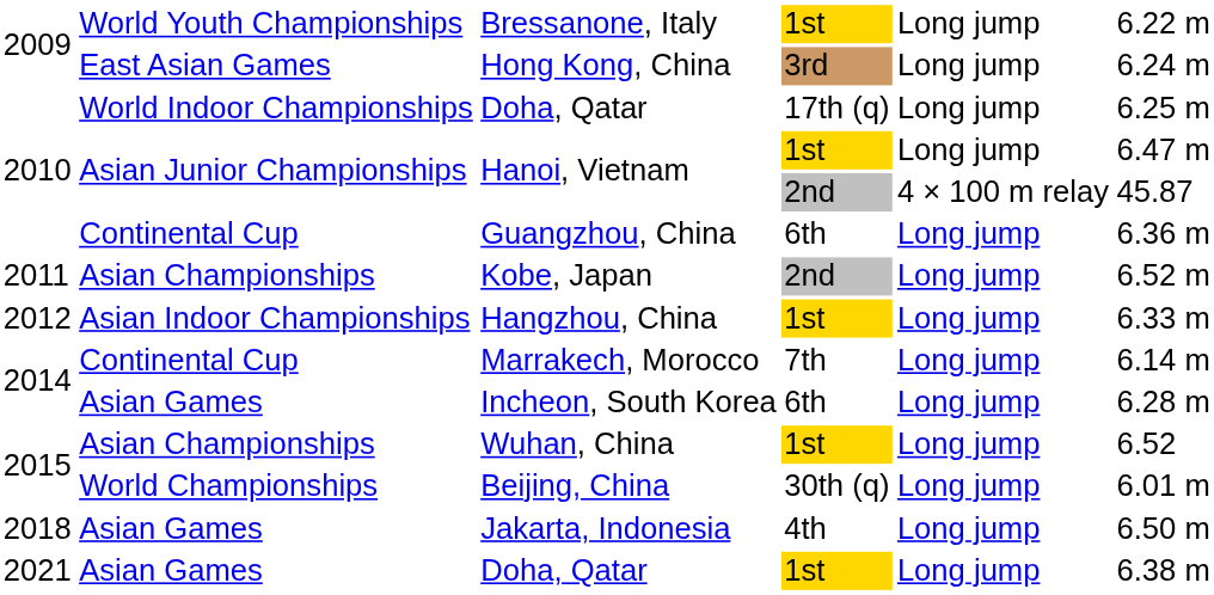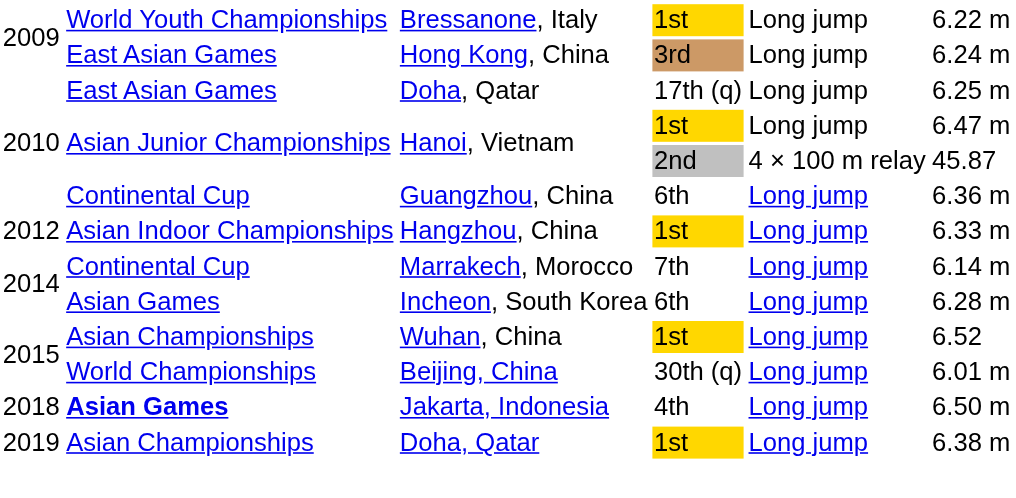 <table>
 <tr>
 <td rowspan=2>2009</td>
 <td><a href='#'>World Youth Championships</a></td>
 <td><a href='#'>Bressanone</a>, Italy</td>
 <td bgcolor=gold>1st</td>
 <td>Long jump</td>
 <td>6.22 m</td>
 </tr>
 <tr>
 <td><a href='#'>East Asian Games</a></td>
 <td><a href='#'>Hong Kong</a>, China</td>
 <td bgcolor=cc9966>3rd</td>
 <td>Long jump</td>
 <td>6.24 m</td>
 </tr>
 <tr>
 <td rowspan=4>2010</td>
-<td><a href='#'>World Indoor Championships</a></td>
+<td><a href='#'>East Asian Games</a></td>
 <td><a href='#'>Doha</a>, Qatar</td>
 <td>17th (q)</td>
 <td>Long jump</td>
 <td>6.25 m</td>
 </tr>
 <tr>
 <td rowspan=2><a href='#'>Asian Junior Championships</a></td>
 <td rowspan=2><a href='#'>Hanoi</a>, Vietnam</td>
 <td bgcolor=gold>1st</td>
 <td>Long jump</td>
 <td>6.47 m</td>
 </tr>
 <tr>
 <td bgcolor=silver>2nd</td>
 <td>4 × 100 m relay</td>
 <td>45.87</td>
 </tr>
 <tr>
 <td><a href='#'>Continental Cup</a></td>
 <td><a href='#'>Guangzhou</a>, China</td>
 <td>6th</td>
 <td><a href='#'>Long jump</a></td>
 <td>6.36 m</td>
-</tr>
-<tr>
-<td>2011</td>
-<td><a href='#'>Asian Championships</a></td>
-<td><a href='#'>Kobe</a>, Japan</td>
-<td bgcolor=silver>2nd</td>
-<td><a href='#'>Long jump</a></td>
-<td>6.52 m</td>
 </tr>
 <tr>
 <td>2012</td>
 <td><a href='#'>Asian Indoor Championships</a></td>
 <td><a href='#'>Hangzhou</a>, China</td>
 <td bgcolor=gold>1st</td>
 <td><a href='#'>Long jump</a></td>
 <td>6.33 m</td>
 </tr>
 <tr>
 <td rowspan=2>2014</td>
 <td><a href='#'>Continental Cup</a></td>
 <td><a href='#'>Marrakech</a>, Morocco</td>
 <td>7th</td>
 <td><a href='#'>Long jump</a></td>
 <td>6.14 m</td>
 </tr>
 <tr>
 <td><a href='#'>Asian Games</a></td>
 <td><a href='#'>Incheon</a>, South Korea</td>
 <td>6th</td>
 <td><a href='#'>Long jump</a></td>
 <td>6.28 m</td>
 </tr>
 <tr>
 <td rowspan=2>2015</td>
 <td><a href='#'>Asian Championships</a></td>
 <td><a href='#'>Wuhan</a>, China</td>
 <td bgcolor=gold>1st</td>
 <td><a href='#'>Long jump</a></td>
 <td>6.52</td>
 </tr>
 <tr>
 <td><a href='#'>World Championships</a></td>
 <td><a href='#'>Beijing, China</a></td>
 <td>30th (q)</td>
 <td><a href='#'>Long jump</a></td>
 <td>6.01 m</td>
 </tr>
 <tr>
 <td>2018</td>
-<td><a href='#'>Asian Games</a></td>
+<td><strong><a href='#'>Asian Games</a></strong></td>
 <td><a href='#'>Jakarta, Indonesia</a></td>
 <td>4th</td>
 <td><a href='#'>Long jump</a></td>
 <td>6.50 m</td>
 </tr>
 <tr>
-<td>2021</td>
-<td><a href='#'>Asian Games</a></td>
+<td>2019</td>
+<td><a href='#'>Asian Championships</a></td>
 <td><a href='#'>Doha, Qatar</a></td>
 <td bgcolor=gold>1st</td>
 <td><a href='#'>Long jump</a></td>
 <td>6.38 m</td>
 </tr>
 </table>
